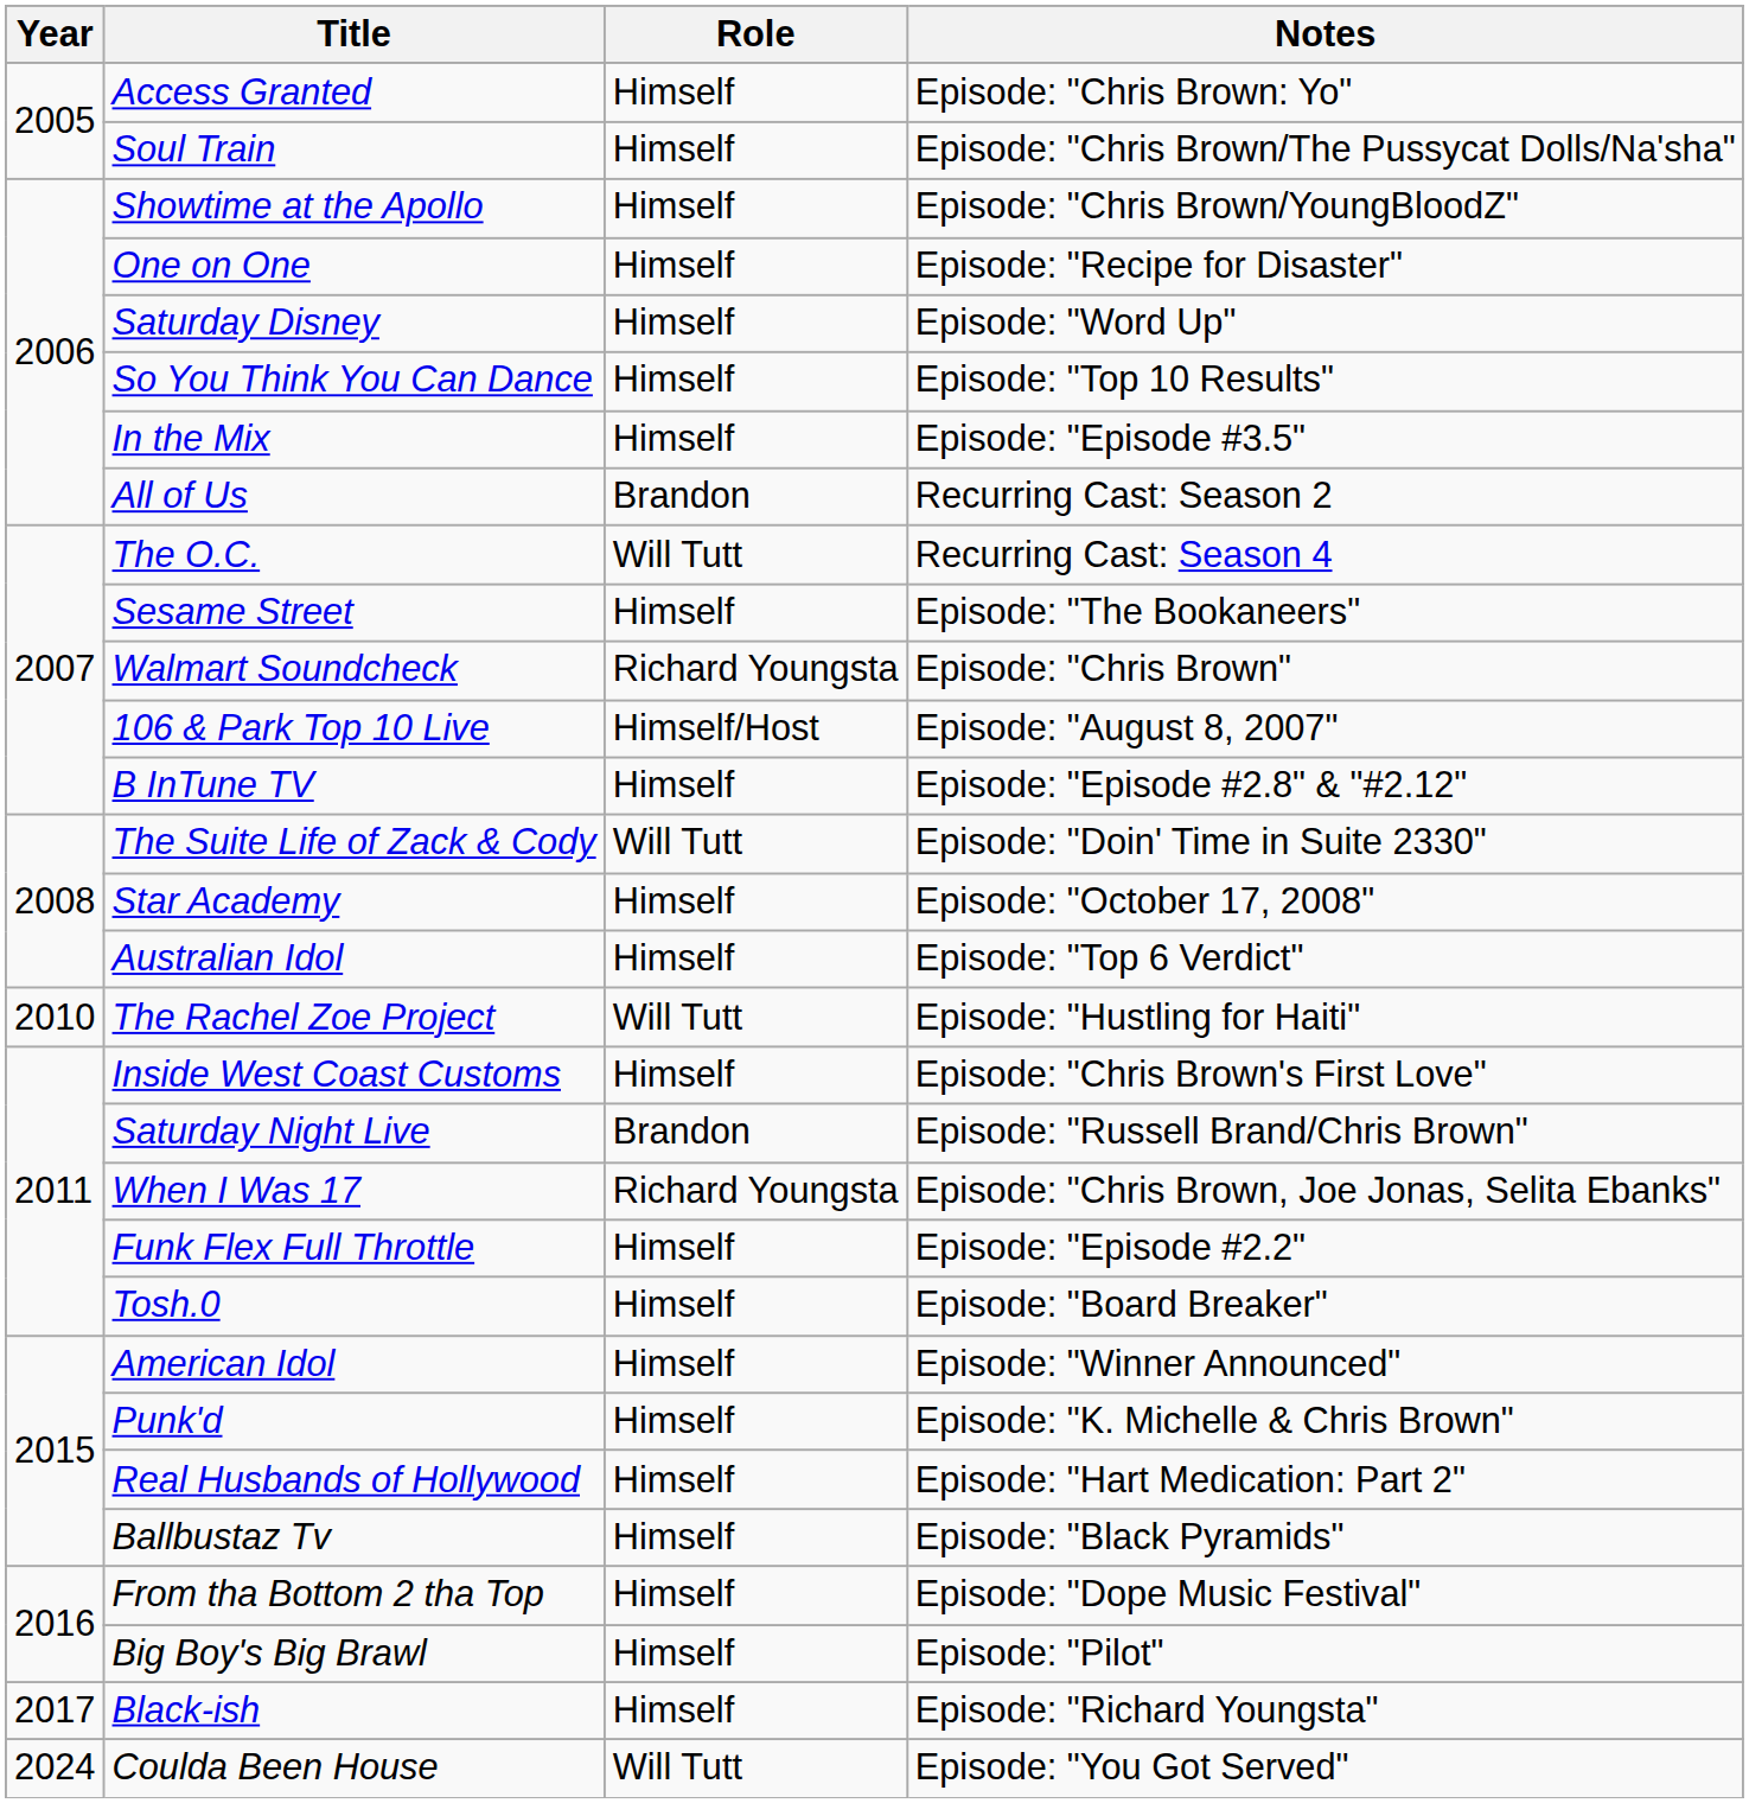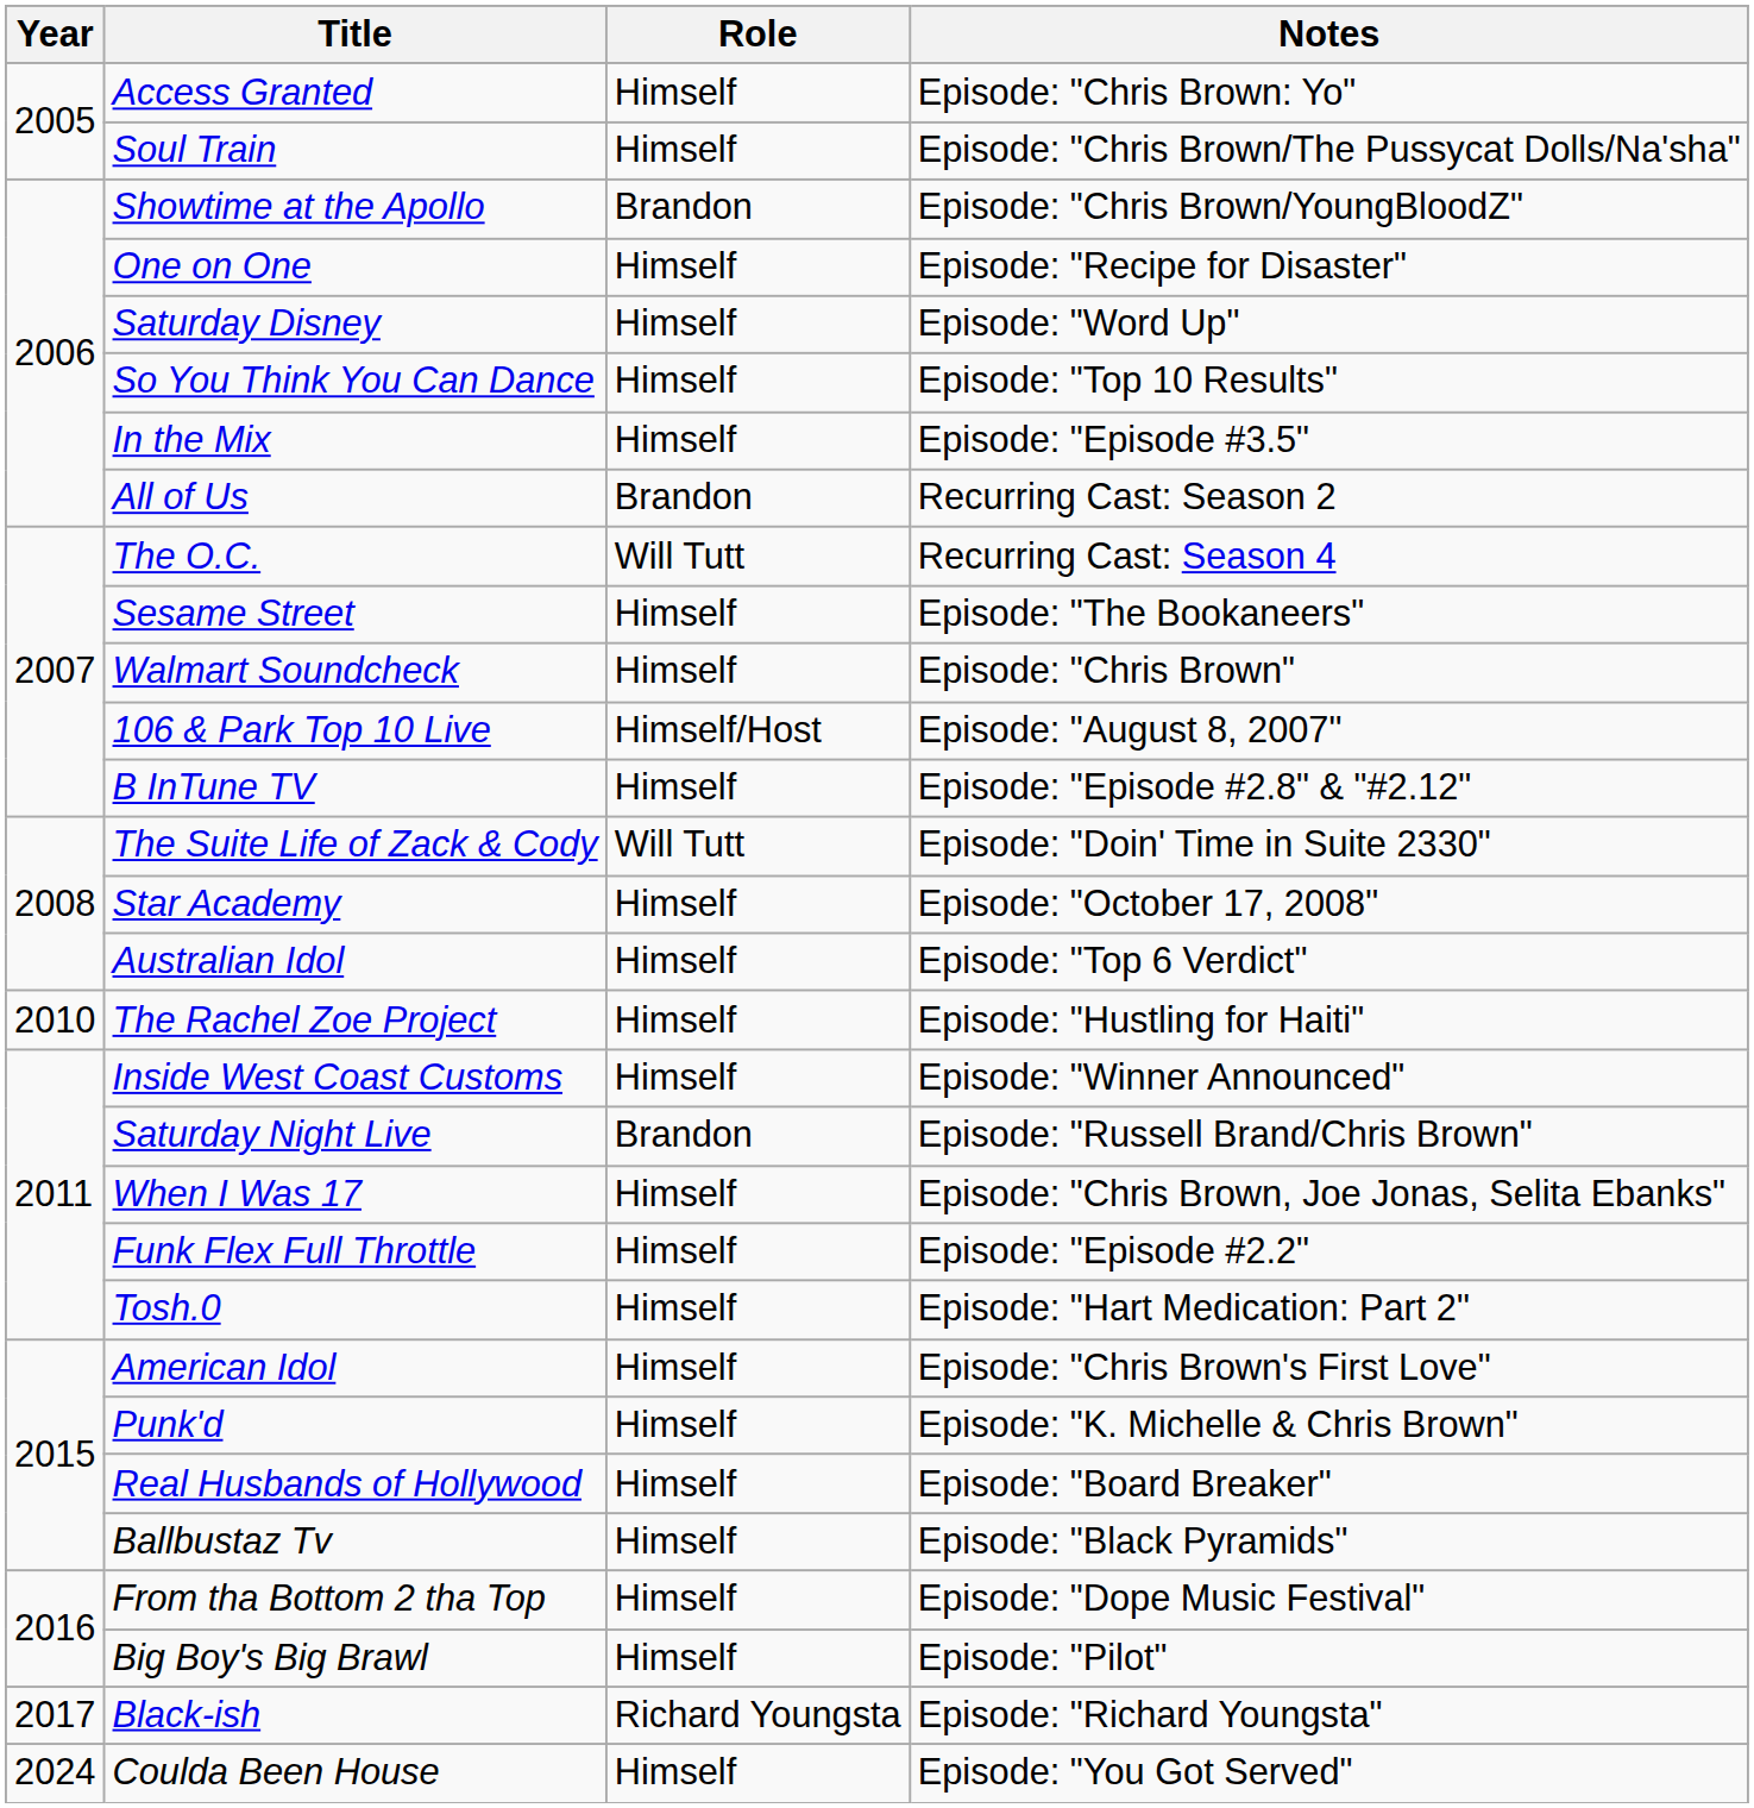 <table class="wikitable sortable plainrowheaders">
 <tr>
 <th>Year</th>
 <th>Title</th>
 <th>Role</th>
 <th>Notes</th>
 </tr>
 <tr>
 <td rowspan="2">2005</td>
 <td><em><a href='#'>Access Granted</a></em></td>
 <td>Himself</td>
 <td>Episode: "Chris Brown: Yo"</td>
 </tr>
 <tr>
 <td><em><a href='#'>Soul Train</a></em></td>
 <td>Himself</td>
 <td>Episode: "Chris Brown/The Pussycat Dolls/Na'sha"</td>
 </tr>
 <tr>
 <td rowspan="6">2006</td>
 <td><em><a href='#'>Showtime at the Apollo</a></em></td>
-<td>Himself</td>
+<td>Brandon</td>
 <td>Episode: "Chris Brown/YoungBloodZ"</td>
 </tr>
 <tr>
 <td><em><a href='#'>One on One</a></em></td>
 <td>Himself</td>
 <td>Episode: "Recipe for Disaster"</td>
 </tr>
 <tr>
 <td><em><a href='#'>Saturday Disney</a></em></td>
 <td>Himself</td>
 <td>Episode: "Word Up"</td>
 </tr>
 <tr>
 <td><em><a href='#'>So You Think You Can Dance</a></em></td>
 <td>Himself</td>
 <td>Episode: "Top 10 Results"</td>
 </tr>
 <tr>
 <td><em><a href='#'>In the Mix</a></em></td>
 <td>Himself</td>
 <td>Episode: "Episode #3.5"</td>
 </tr>
 <tr>
 <td><em><a href='#'>All of Us</a></em></td>
 <td>Brandon</td>
 <td>Recurring Cast: Season 2</td>
 </tr>
 <tr>
 <td rowspan="5">2007</td>
 <td><em><a href='#'>The O.C.</a></em></td>
 <td>Will Tutt</td>
 <td>Recurring Cast: <a href='#'>Season 4</a></td>
 </tr>
 <tr>
 <td><em><a href='#'>Sesame Street</a></em></td>
 <td>Himself</td>
 <td>Episode: "The Bookaneers"</td>
 </tr>
 <tr>
 <td><em><a href='#'>Walmart Soundcheck</a></em></td>
-<td>Richard Youngsta</td>
+<td>Himself</td>
 <td>Episode: "Chris Brown"</td>
 </tr>
 <tr>
 <td><em><a href='#'>106 & Park Top 10 Live</a></em></td>
 <td>Himself/Host</td>
 <td>Episode: "August 8, 2007"</td>
 </tr>
 <tr>
 <td><em><a href='#'>B InTune TV</a></em></td>
 <td>Himself</td>
 <td>Episode: "Episode #2.8" & "#2.12"</td>
 </tr>
 <tr>
 <td rowspan="3">2008</td>
 <td><em><a href='#'>The Suite Life of Zack & Cody</a></em></td>
 <td>Will Tutt</td>
 <td>Episode: "Doin' Time in Suite 2330"</td>
 </tr>
 <tr>
 <td><em><a href='#'>Star Academy</a></em></td>
 <td>Himself</td>
 <td>Episode: "October 17, 2008"</td>
 </tr>
 <tr>
 <td><em><a href='#'>Australian Idol</a></em></td>
 <td>Himself</td>
 <td>Episode: "Top 6 Verdict"</td>
 </tr>
 <tr>
 <td>2010</td>
 <td><em><a href='#'>The Rachel Zoe Project</a></em></td>
-<td>Will Tutt</td>
+<td>Himself</td>
 <td>Episode: "Hustling for Haiti"</td>
 </tr>
 <tr>
 <td rowspan="5">2011</td>
 <td><em><a href='#'>Inside West Coast Customs</a></em></td>
 <td>Himself</td>
-<td>Episode: "Chris Brown's First Love"</td>
+<td>Episode: "Winner Announced"</td>
 </tr>
 <tr>
 <td><em><a href='#'>Saturday Night Live</a></em></td>
 <td>Brandon</td>
 <td>Episode: "Russell Brand/Chris Brown"</td>
 </tr>
 <tr>
 <td><em><a href='#'>When I Was 17</a></em></td>
-<td>Richard Youngsta</td>
+<td>Himself</td>
 <td>Episode: "Chris Brown, Joe Jonas, Selita Ebanks"</td>
 </tr>
 <tr>
 <td><em><a href='#'>Funk Flex Full Throttle</a></em></td>
 <td>Himself</td>
 <td>Episode: "Episode #2.2"</td>
 </tr>
 <tr>
 <td><em><a href='#'>Tosh.0</a></em></td>
 <td>Himself</td>
-<td>Episode: "Board Breaker"</td>
+<td>Episode: "Hart Medication: Part 2"</td>
 </tr>
 <tr>
 <td rowspan="4">2015</td>
 <td><em><a href='#'>American Idol</a></em></td>
 <td>Himself</td>
-<td>Episode: "Winner Announced"</td>
+<td>Episode: "Chris Brown's First Love"</td>
 </tr>
 <tr>
 <td><em><a href='#'>Punk'd</a></em></td>
 <td>Himself</td>
 <td>Episode: "K. Michelle & Chris Brown"</td>
 </tr>
 <tr>
 <td><em><a href='#'>Real Husbands of Hollywood</a></em></td>
 <td>Himself</td>
-<td>Episode: "Hart Medication: Part 2"</td>
+<td>Episode: "Board Breaker"</td>
 </tr>
 <tr>
 <td><em>Ballbustaz Tv</em></td>
 <td>Himself</td>
 <td>Episode: "Black Pyramids"</td>
 </tr>
 <tr>
 <td rowspan="2">2016</td>
 <td><em>From tha Bottom 2 tha Top</em></td>
 <td>Himself</td>
 <td>Episode: "Dope Music Festival"</td>
 </tr>
 <tr>
 <td><em>Big Boy's Big Brawl</em></td>
 <td>Himself</td>
 <td>Episode: "Pilot"</td>
 </tr>
 <tr>
 <td>2017</td>
 <td><em><a href='#'>Black-ish</a></em></td>
-<td>Himself</td>
+<td>Richard Youngsta</td>
 <td>Episode: "Richard Youngsta"</td>
 </tr>
 <tr>
 <td>2024</td>
 <td><em>Coulda Been House</em></td>
-<td>Will Tutt</td>
+<td>Himself</td>
 <td>Episode: "You Got Served"</td>
 </tr>
 </table>
